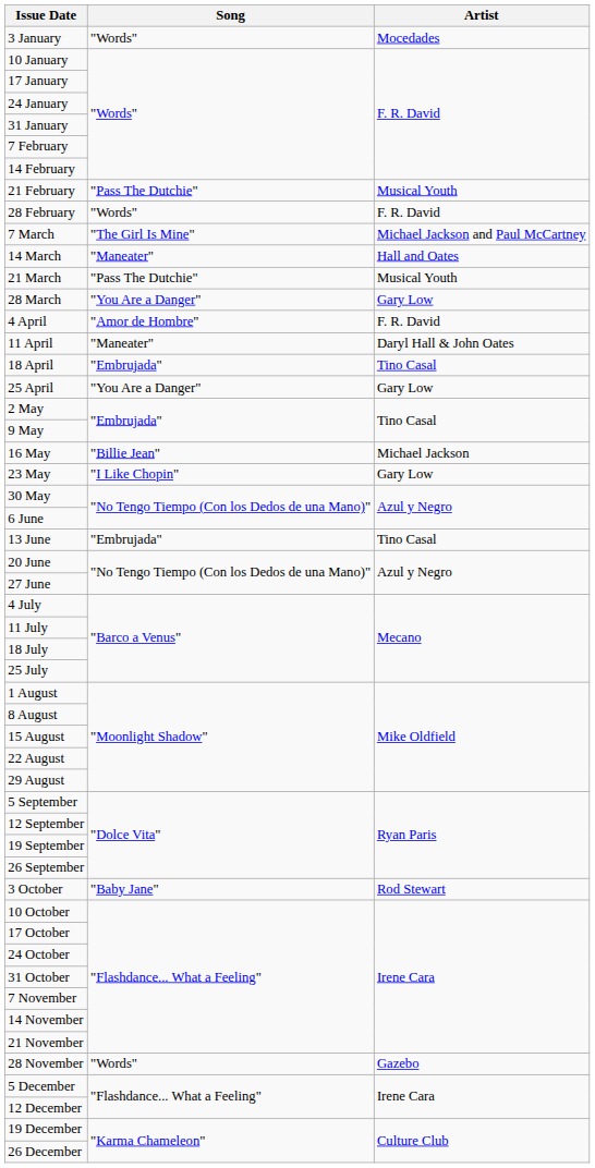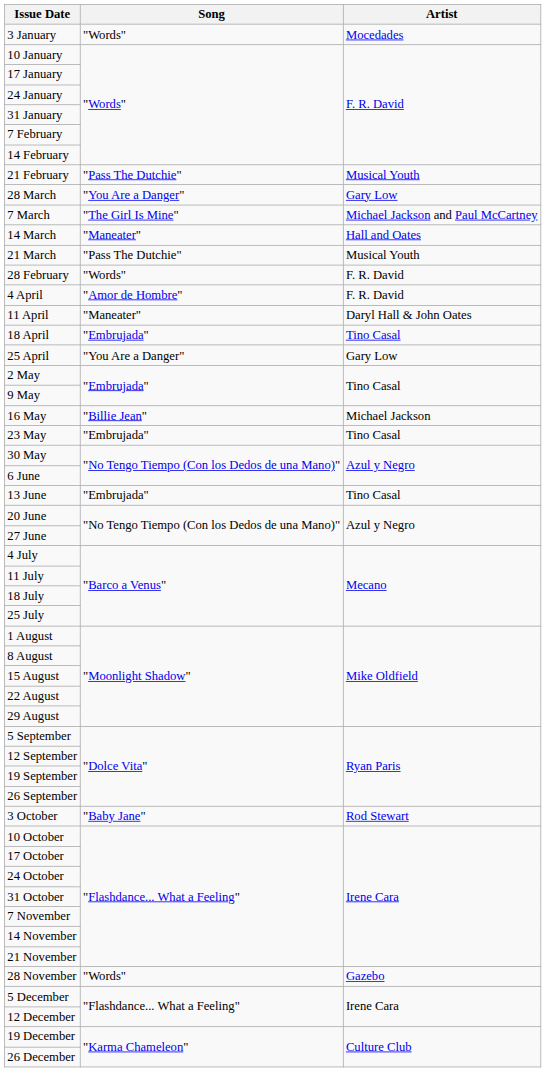 <table class="wikitable">
 <tr>
 <th>Issue Date</th>
 <th>Song</th>
 <th>Artist</th>
 </tr>
 <tr>
 <td>3 January</td>
 <td>"Words"</td>
 <td><a href='#'>Mocedades</a></td>
 </tr>
 <tr>
 <td>10 January</td>
 <td rowspan=6>"<a href='#'>Words</a>"</td>
 <td rowspan=6><a href='#'>F. R. David</a></td>
 </tr>
 <tr>
 <td>17 January</td>
 </tr>
 <tr>
 <td>24 January</td>
 </tr>
 <tr>
 <td>31 January</td>
 </tr>
 <tr>
 <td>7 February</td>
 </tr>
 <tr>
 <td>14 February</td>
 </tr>
 <tr>
 <td>21 February</td>
 <td>"<a href='#'>Pass The Dutchie</a>"</td>
 <td><a href='#'>Musical Youth</a></td>
 </tr>
 <tr>
-<td>28 February</td>
-<td>"Words"</td>
-<td>F. R. David</td>
+<td>28 March</td>
+<td>"<a href='#'>You Are a Danger</a>"</td>
+<td><a href='#'>Gary Low</a></td>
 </tr>
 <tr>
 <td>7 March</td>
 <td>"<a href='#'>The Girl Is Mine</a>"</td>
 <td><a href='#'>Michael Jackson</a> and <a href='#'>Paul McCartney</a></td>
 </tr>
 <tr>
 <td>14 March</td>
 <td>"<a href='#'>Maneater</a>"</td>
 <td><a href='#'>Hall and Oates</a></td>
 </tr>
 <tr>
 <td>21 March</td>
 <td>"Pass The Dutchie"</td>
 <td>Musical Youth</td>
 </tr>
 <tr>
-<td>28 March</td>
-<td>"<a href='#'>You Are a Danger</a>"</td>
-<td><a href='#'>Gary Low</a></td>
+<td>28 February</td>
+<td>"Words"</td>
+<td>F. R. David</td>
 </tr>
 <tr>
 <td>4 April</td>
 <td>"<a href='#'>Amor de Hombre</a>"</td>
 <td>F. R. David</td>
 </tr>
 <tr>
 <td>11 April</td>
 <td>"Maneater"</td>
 <td>Daryl Hall & John Oates</td>
 </tr>
 <tr>
 <td>18 April</td>
 <td>"<a href='#'>Embrujada</a>"</td>
 <td><a href='#'>Tino Casal</a></td>
 </tr>
 <tr>
 <td>25 April</td>
 <td>"You Are a Danger"</td>
 <td>Gary Low</td>
 </tr>
 <tr>
 <td>2 May</td>
 <td rowspan=2>"<a href='#'>Embrujada</a>"</td>
 <td rowspan=2>Tino Casal</td>
 </tr>
 <tr>
 <td>9 May</td>
 </tr>
 <tr>
 <td>16 May</td>
 <td>"<a href='#'>Billie Jean</a>"</td>
 <td>Michael Jackson</td>
 </tr>
 <tr>
 <td>23 May</td>
-<td>"<a href='#'>I Like Chopin</a>"</td>
-<td>Gary Low</td>
+<td>"Embrujada"</td>
+<td>Tino Casal</td>
 </tr>
 <tr>
 <td>30 May</td>
 <td rowspan=2>"<a href='#'>No Tengo Tiempo (Con los Dedos de una Mano)</a>"</td>
 <td rowspan=2><a href='#'>Azul y Negro</a></td>
 </tr>
 <tr>
 <td>6 June</td>
 </tr>
 <tr>
 <td>13 June</td>
 <td>"Embrujada"</td>
 <td>Tino Casal</td>
 </tr>
 <tr>
 <td>20 June</td>
 <td rowspan=2>"No Tengo Tiempo (Con los Dedos de una Mano)"</td>
 <td rowspan=2>Azul y Negro</td>
 </tr>
 <tr>
 <td>27 June</td>
 </tr>
 <tr>
 <td>4 July</td>
 <td rowspan=4>"<a href='#'>Barco a Venus</a>"</td>
 <td rowspan=4><a href='#'>Mecano</a></td>
 </tr>
 <tr>
 <td>11 July</td>
 </tr>
 <tr>
 <td>18 July</td>
 </tr>
 <tr>
 <td>25 July</td>
 </tr>
 <tr>
 <td>1 August</td>
 <td rowspan=5>"<a href='#'>Moonlight Shadow</a>"</td>
 <td rowspan=5><a href='#'>Mike Oldfield</a></td>
 </tr>
 <tr>
 <td>8 August</td>
 </tr>
 <tr>
 <td>15 August</td>
 </tr>
 <tr>
 <td>22 August</td>
 </tr>
 <tr>
 <td>29 August</td>
 </tr>
 <tr>
 <td>5 September</td>
 <td rowspan=4>"<a href='#'>Dolce Vita</a>"</td>
 <td rowspan=4><a href='#'>Ryan Paris</a></td>
 </tr>
 <tr>
 <td>12 September</td>
 </tr>
 <tr>
 <td>19 September</td>
 </tr>
 <tr>
 <td>26 September</td>
 </tr>
 <tr>
 <td>3 October</td>
 <td>"<a href='#'>Baby Jane</a>"</td>
 <td><a href='#'>Rod Stewart</a></td>
 </tr>
 <tr>
 <td>10 October</td>
 <td rowspan=7>"<a href='#'>Flashdance... What a Feeling</a>"</td>
 <td rowspan=7><a href='#'>Irene Cara</a></td>
 </tr>
 <tr>
 <td>17 October</td>
 </tr>
 <tr>
 <td>24 October</td>
 </tr>
 <tr>
 <td>31 October</td>
 </tr>
 <tr>
 <td>7 November</td>
 </tr>
 <tr>
 <td>14 November</td>
 </tr>
 <tr>
 <td>21 November</td>
 </tr>
 <tr>
 <td>28 November</td>
 <td>"Words"</td>
 <td><a href='#'>Gazebo</a></td>
 </tr>
 <tr>
 <td>5 December</td>
 <td rowspan=2>"Flashdance... What a Feeling"</td>
 <td rowspan=2>Irene Cara</td>
 </tr>
 <tr>
 <td>12 December</td>
 </tr>
 <tr>
 <td>19 December</td>
 <td rowspan=2>"<a href='#'>Karma Chameleon</a>"</td>
 <td rowspan=2><a href='#'>Culture Club</a></td>
 </tr>
 <tr>
 <td>26 December</td>
 </tr>
 </table>
